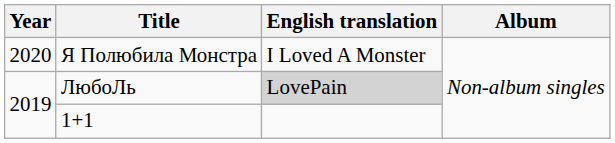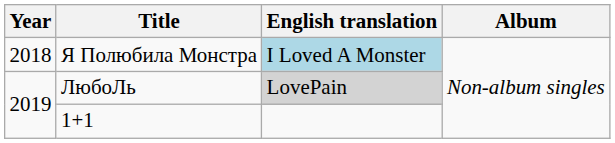 <table class="wikitable">
 <tr>
 <th>Year</th>
 <th>Title</th>
 <th>English translation</th>
 <th>Album</th>
 </tr>
 <tr>
-<td>2020</td>
+<td>2018</td>
 <td>Я Полюбила Монстра</td>
-<td>I Loved A Monster</td>
+<td style="background: lightblue;">I Loved A Monster</td>
 <td rowspan="3"><em>Non-album singles</em></td>
 </tr>
 <tr>
 <td rowspan="2">2019</td>
 <td>ЛюбоЛь</td>
 <td style="background: lightgrey;">LovePain</td>
 </tr>
 <tr>
 <td>1+1</td>
 <td></td>
 </tr>
 </table>
